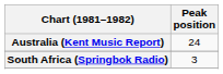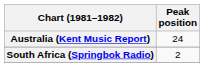 <table class="wikitable sortable plainrowheaders" style="text-align:center">
 <tr>
 <th>Chart (1981–1982)</th>
 <th>Peak<br>position</th>
 </tr>
 <tr>
 <th scope="row">Australia (<a href='#'>Kent Music Report</a>)</th>
 <td>24</td>
 </tr>
 <tr>
 </tr>
 <tr>
 <th scope="row">South Africa (<a href='#'>Springbok Radio</a>)</th>
-<td>3</td>
+<td>2</td>
 </tr>
 <tr>
 </tr>
 <tr>
 </tr>
 <tr>
 </tr>
 </table>
